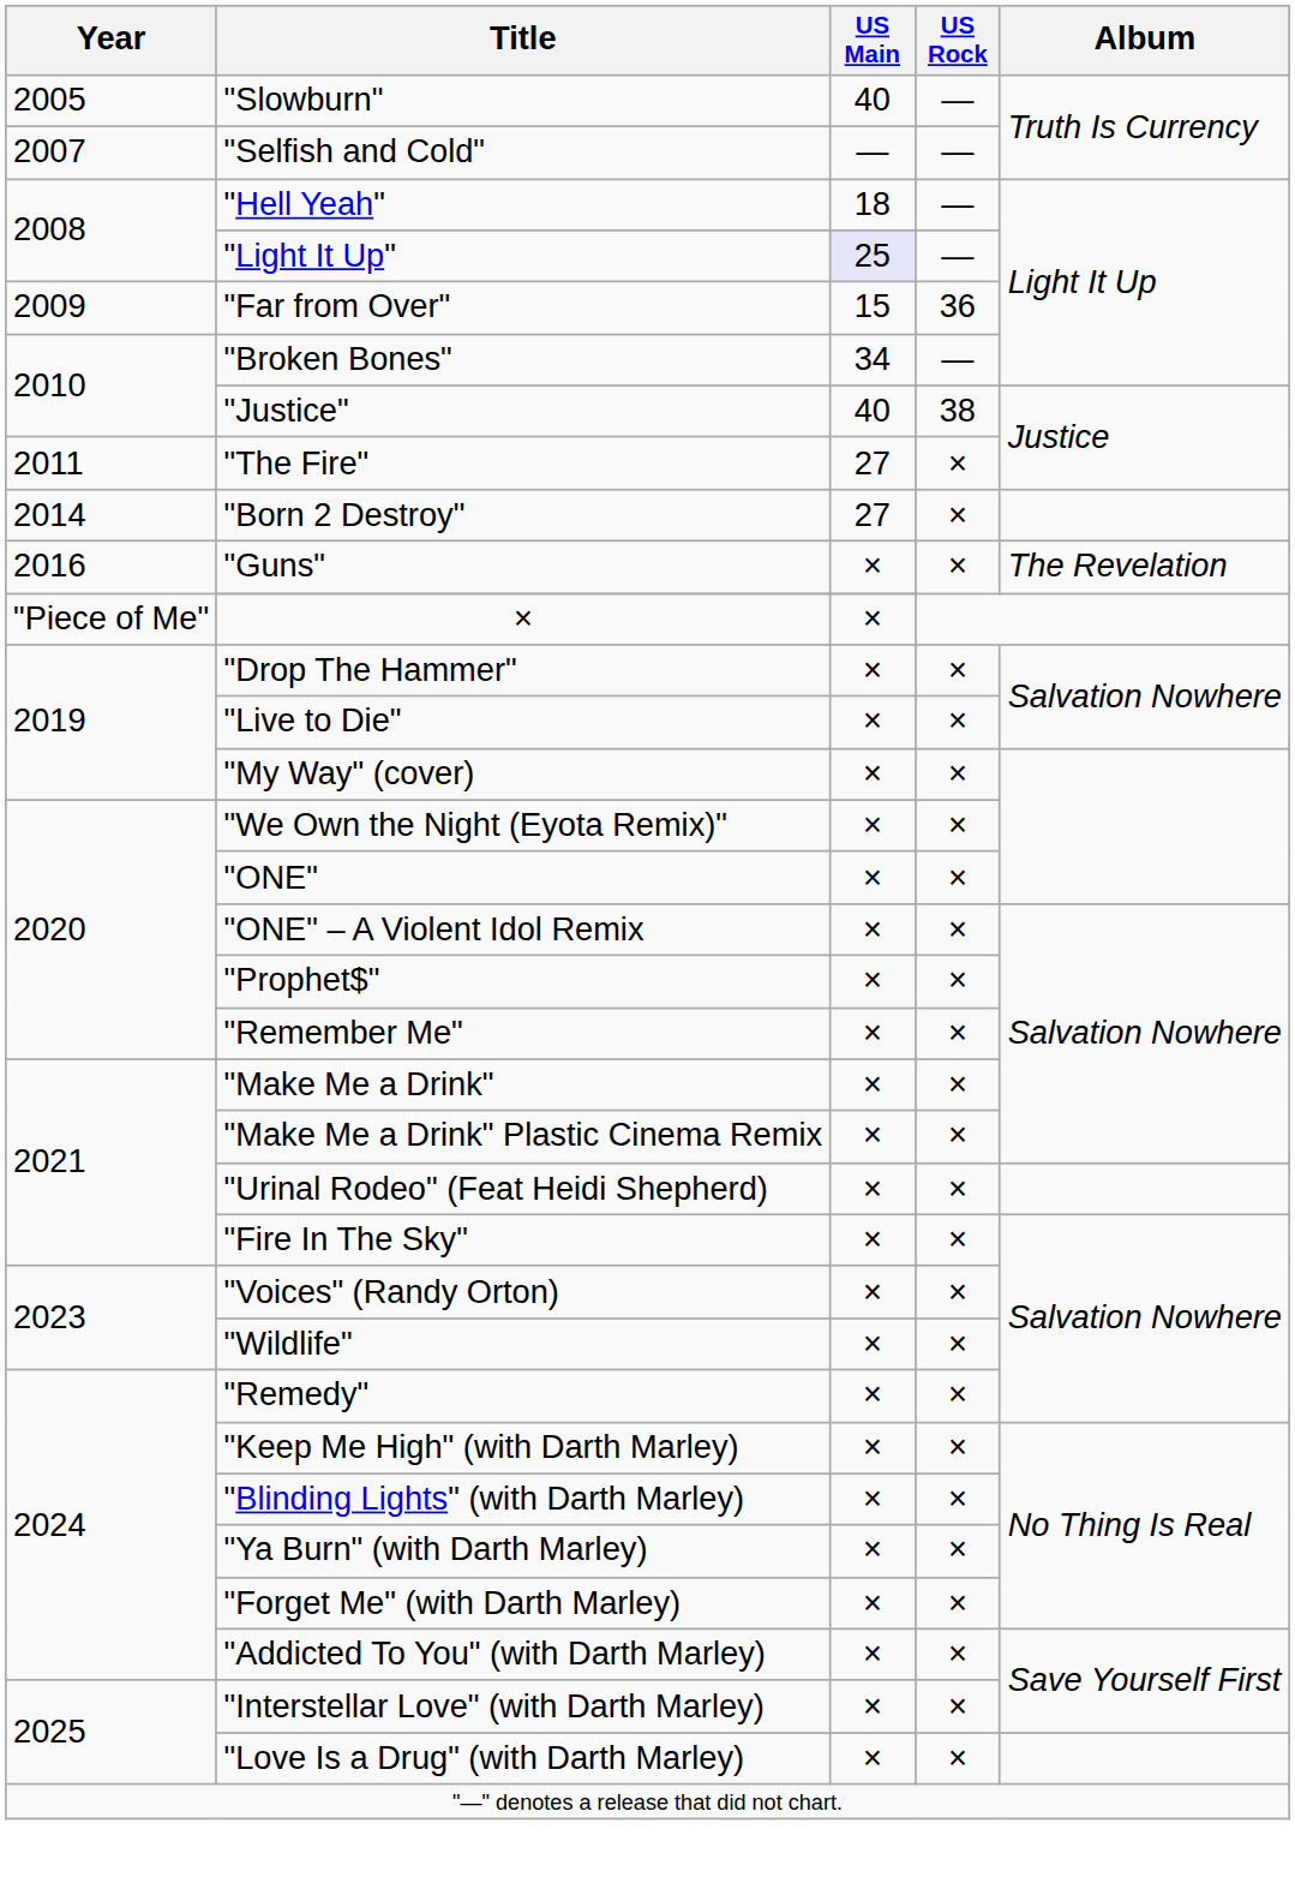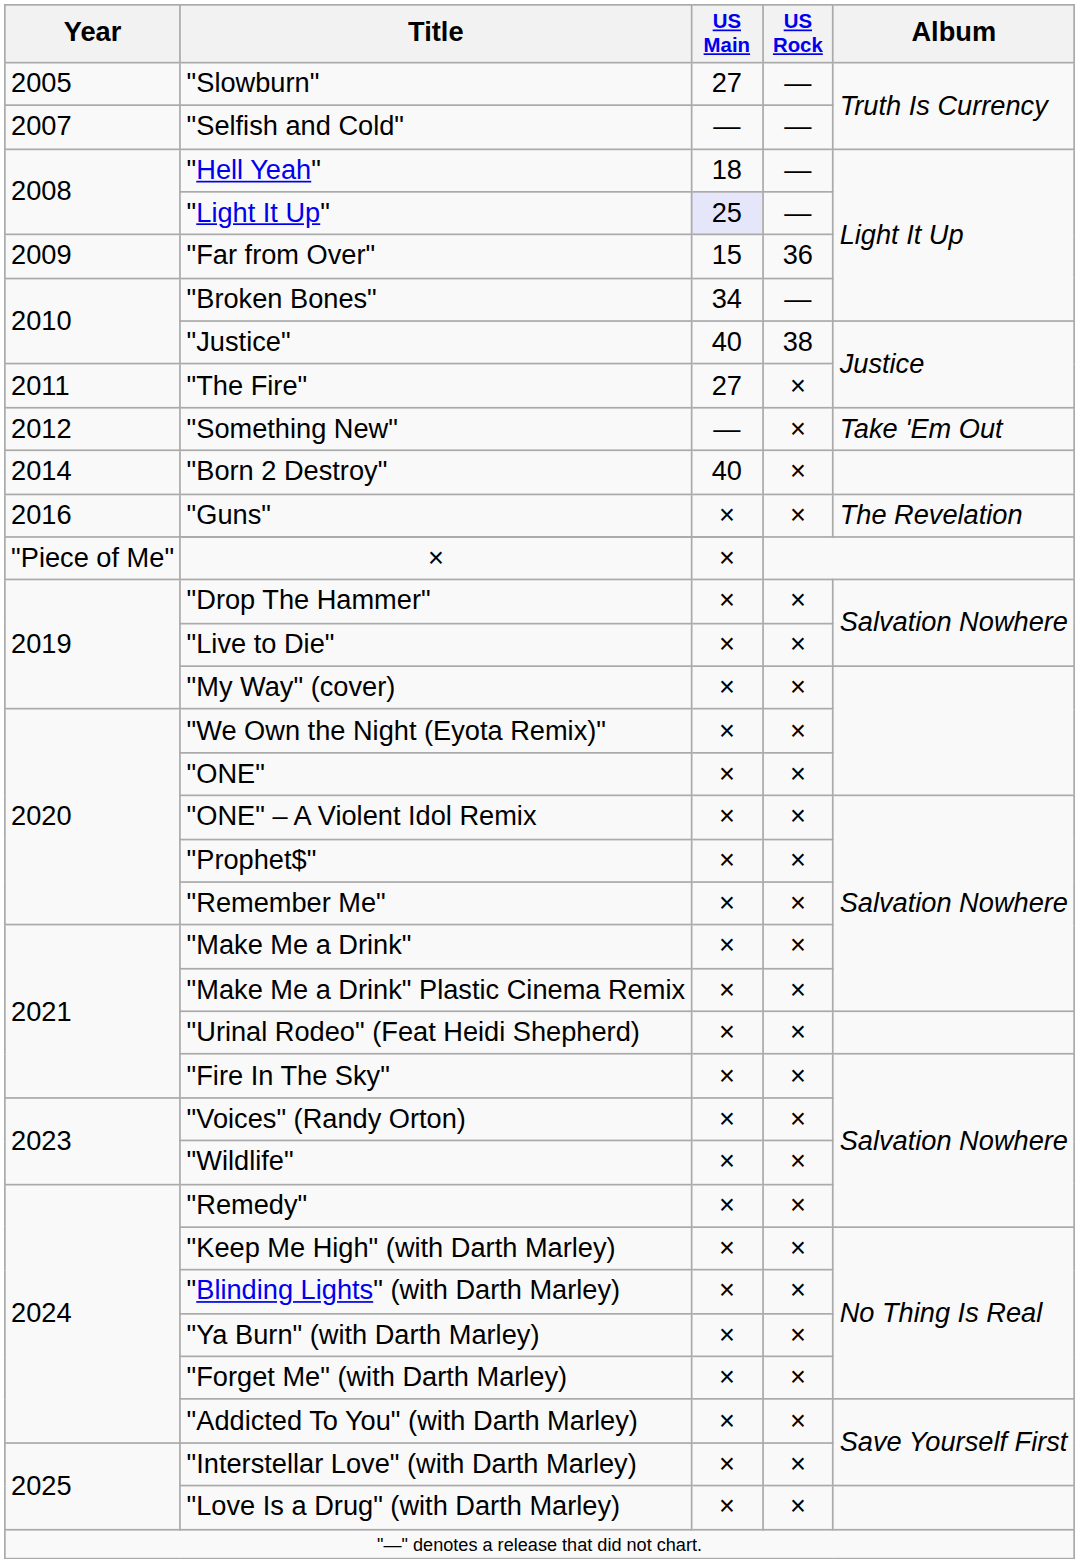 <table class="wikitable">
 <tr>
 <th>Year</th>
 <th>Title</th>
 <th style="width:3em;font-size:75%"><a href='#'>US<br>Main</a></th>
 <th style="width:3em;font-size:75%"><a href='#'>US<br>Rock</a></th>
 <th>Album</th>
 </tr>
 <tr>
 <td rowspan="1">2005</td>
 <td>"Slowburn"</td>
-<td align="center">40</td>
+<td align="center">27</td>
 <td align="center">—</td>
 <td rowspan="2"><em>Truth Is Currency</em></td>
 </tr>
 <tr>
 <td>2007</td>
 <td>"Selfish and Cold"</td>
 <td align="center">—</td>
 <td align="center">—</td>
 </tr>
 <tr>
 <td rowspan="2">2008</td>
 <td>"<a href='#'>Hell Yeah</a>"</td>
 <td align="center">18</td>
 <td align="center">—</td>
 <td rowspan="4"><em>Light It Up</em></td>
 </tr>
 <tr>
 <td>"<a href='#'>Light It Up</a>"</td>
 <td align="center" style="background: lavender;">25</td>
 <td align="center">—</td>
 </tr>
 <tr>
 <td>2009</td>
 <td>"Far from Over"</td>
 <td align="center">15</td>
 <td align="center">36</td>
 </tr>
 <tr>
 <td rowspan="2">2010</td>
 <td>"Broken Bones"</td>
 <td align="center">34</td>
 <td align="center">—</td>
 </tr>
 <tr>
 <td>"Justice"</td>
 <td align="center">40</td>
 <td align="center">38</td>
 <td rowspan="2"><em>Justice</em></td>
 </tr>
 <tr>
 <td>2011</td>
 <td>"The Fire"</td>
 <td align="center">27</td>
 <td align="center">×</td>
 </tr>
 <tr>
+<td>2012</td>
+<td>"Something New"</td>
+<td align="center">—</td>
+<td align="center">×</td>
+<td rowspan="1"><em>Take 'Em Out</em></td>
+</tr>
+<tr>
 <td>2014</td>
 <td>"Born 2 Destroy"</td>
-<td align="center">27</td>
+<td align="center">40</td>
 <td align="center">×</td>
 </tr>
 <tr>
 <td rowspan="2">2016</td>
 <td>"Guns"</td>
 <td align="center">×</td>
 <td align="center">×</td>
 <td rowspan="2"><em>The Revelation</em></td>
 </tr>
 <tr>
 </tr>
 <tr>
 <td>"Piece of Me"</td>
 <td align="center">×</td>
 <td align="center">×</td>
 </tr>
 <tr>
 <td rowspan="3">2019</td>
 <td>"Drop The Hammer"</td>
 <td align="center">×</td>
 <td align="center">×</td>
 <td rowspan="2"><em>Salvation Nowhere</em></td>
 </tr>
 <tr>
 <td>"Live to Die"</td>
 <td align="center">×</td>
 <td align="center">×</td>
 </tr>
 <tr>
 <td>"My Way" (cover)</td>
 <td align="center">×</td>
 <td align="center">×</td>
 </tr>
 <tr>
 <td rowspan="5">2020</td>
 <td>"We Own the Night (Eyota Remix)"</td>
 <td align="center">×</td>
 <td align="center">×</td>
 </tr>
 <tr>
 <td>"ONE"</td>
 <td align="center">×</td>
 <td align="center">×</td>
 </tr>
 <tr>
 <td>"ONE" – A Violent Idol Remix</td>
 <td align="center">×</td>
 <td align="center">×</td>
 <td rowspan="5"><em>Salvation Nowhere</em></td>
 </tr>
 <tr>
 <td>"Prophet$"</td>
 <td align="center">×</td>
 <td align="center">×</td>
 </tr>
 <tr>
 <td>"Remember Me"</td>
 <td align="center">×</td>
 <td align="center">×</td>
 </tr>
 <tr>
 <td rowspan="4">2021</td>
 <td>"Make Me a Drink"</td>
 <td align="center">×</td>
 <td align="center">×</td>
 </tr>
 <tr>
 <td>"Make Me a Drink" Plastic Cinema Remix</td>
 <td align="center">×</td>
 <td align="center">×</td>
 </tr>
 <tr>
 <td>"Urinal Rodeo" (Feat Heidi Shepherd)</td>
 <td align="center">×</td>
 <td align="center">×</td>
 </tr>
 <tr>
 <td>"Fire In The Sky"</td>
 <td align="center">×</td>
 <td align="center">×</td>
 <td rowspan="4"><em>Salvation Nowhere</em></td>
 </tr>
 <tr>
 <td rowspan="2">2023</td>
 <td>"Voices" (Randy Orton)</td>
 <td align="center">×</td>
 <td align="center">×</td>
 </tr>
 <tr>
 <td>"Wildlife"</td>
 <td align="center">×</td>
 <td align="center">×</td>
 </tr>
 <tr>
 <td rowspan="6">2024</td>
 <td>"Remedy"</td>
 <td align="center">×</td>
 <td align="center">×</td>
 </tr>
 <tr>
 <td>"Keep Me High" (with Darth Marley)</td>
 <td align="center">×</td>
 <td align="center">×</td>
 <td rowspan="4"><em>No Thing Is Real</em></td>
 </tr>
 <tr>
 <td>"<a href='#'>Blinding Lights</a>" (with Darth Marley)</td>
 <td align="center">×</td>
 <td align="center">×</td>
 </tr>
 <tr>
 <td>"Ya Burn" (with Darth Marley)</td>
 <td align="center">×</td>
 <td align="center">×</td>
 </tr>
 <tr>
 <td>"Forget Me" (with Darth Marley)</td>
 <td align="center">×</td>
 <td align="center">×</td>
 </tr>
 <tr>
 <td>"Addicted To You" (with Darth Marley)</td>
 <td align="center">×</td>
 <td align="center">×</td>
 <td rowspan="2"><em>Save Yourself First</em></td>
 </tr>
 <tr>
 <td rowspan="2">2025</td>
 <td>"Interstellar Love" (with Darth Marley)</td>
 <td align="center">×</td>
 <td align="center">×</td>
 </tr>
 <tr>
 <td>"Love Is a Drug" (with Darth Marley)</td>
 <td align="center">×</td>
 <td align="center">×</td>
 </tr>
 <tr>
 <td align="center" colspan="5" style="font-size: 8pt">"—" denotes a release that did not chart.</td>
 </tr>
 </table>
